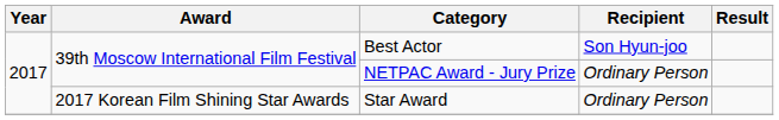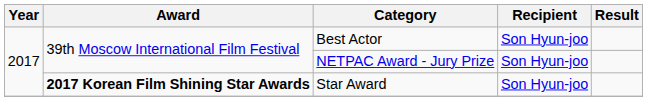 <table class="wikitable">
 <tr>
 <th>Year</th>
 <th>Award</th>
 <th>Category</th>
 <th>Recipient</th>
 <th>Result</th>
 </tr>
 <tr>
 <td rowspan=3>2017</td>
 <td rowspan=2>39th <a href='#'>Moscow International Film Festival</a>  </td>
 <td>Best Actor</td>
 <td><a href='#'>Son Hyun-joo</a></td>
 <td></td>
 </tr>
 <tr>
 <td><a href='#'>NETPAC Award - Jury Prize</a></td>
-<td><em>Ordinary Person</em></td>
+<td><a href='#'>Son Hyun-joo</a></td>
 <td></td>
 </tr>
 <tr>
-<td>2017 Korean Film Shining Star Awards</td>
+<td><strong>2017 Korean Film Shining Star Awards</strong></td>
 <td>Star Award</td>
-<td><em>Ordinary Person</em></td>
+<td><a href='#'>Son Hyun-joo</a></td>
 <td></td>
 </tr>
 <tr>
 </tr>
 </table>
